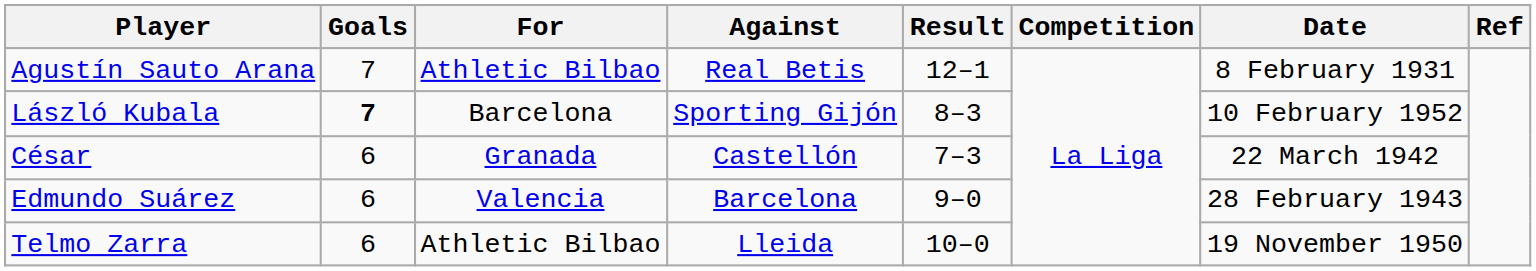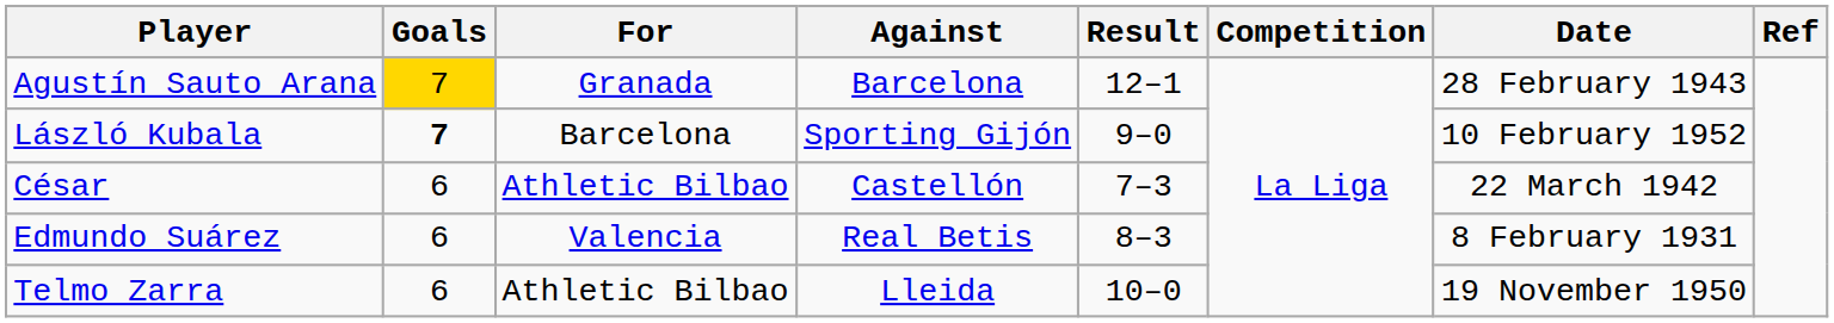 <table class="wikitable" style="text-align:center;">
 <tr>
 <th>Player</th>
 <th>Goals</th>
 <th>For</th>
 <th>Against</th>
 <th>Result</th>
 <th>Competition</th>
 <th>Date</th>
 <th>Ref</th>
 </tr>
 <tr>
 <td align="left"><a href='#'>Agustín Sauto Arana</a></td>
-<td>7</td>
-<td><a href='#'>Athletic Bilbao</a></td>
-<td><a href='#'>Real Betis</a></td>
+<td style="background: gold;">7</td>
+<td><a href='#'>Granada</a></td>
+<td><a href='#'>Barcelona</a></td>
 <td>12–1</td>
 <td rowspan="5"><a href='#'>La Liga</a></td>
-<td>8 February 1931</td>
+<td>28 February 1943</td>
 <td rowspan="5"></td>
 </tr>
 <tr>
 <td align="left"><a href='#'>László Kubala</a></td>
 <td><strong>7</strong></td>
 <td>Barcelona</td>
 <td><a href='#'>Sporting Gijón</a></td>
-<td>8–3</td>
+<td>9–0</td>
 <td>10 February 1952</td>
 </tr>
 <tr>
 <td align="left"><a href='#'>César</a></td>
 <td>6</td>
-<td><a href='#'>Granada</a></td>
+<td><a href='#'>Athletic Bilbao</a></td>
 <td><a href='#'>Castellón</a></td>
 <td>7–3</td>
 <td>22 March 1942</td>
 </tr>
 <tr>
 <td align="left"><a href='#'>Edmundo Suárez</a></td>
 <td>6</td>
 <td><a href='#'>Valencia</a></td>
-<td><a href='#'>Barcelona</a></td>
-<td>9–0</td>
-<td>28 February 1943</td>
+<td><a href='#'>Real Betis</a></td>
+<td>8–3</td>
+<td>8 February 1931</td>
 </tr>
 <tr>
 <td align="left"><a href='#'>Telmo Zarra</a></td>
 <td>6</td>
 <td>Athletic Bilbao</td>
 <td><a href='#'>Lleida</a></td>
 <td>10–0</td>
 <td>19 November 1950</td>
 </tr>
 </table>
